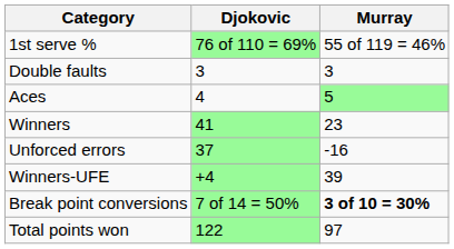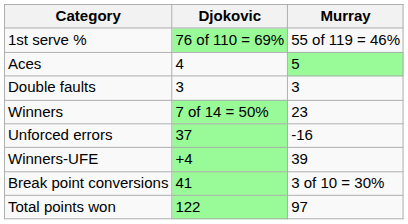 <table class="wikitable">
 <tr>
 <th>Category</th>
 <th>Djokovic</th>
 <th>Murray</th>
 </tr>
 <tr>
 <td>1st serve %</td>
 <td bgcolor=98FB98>76 of 110 = 69%</td>
 <td>55 of 119 = 46%</td>
 </tr>
 <tr>
+<td>Aces</td>
+<td>4</td>
+<td bgcolor=98FB98>5</td>
+</tr>
+<tr>
 <td>Double faults</td>
 <td>3</td>
 <td>3</td>
 </tr>
 <tr>
-<td>Aces</td>
-<td>4</td>
-<td bgcolor=98FB98>5</td>
-</tr>
-<tr>
 <td>Winners</td>
-<td bgcolor=98FB98>41</td>
+<td bgcolor=98FB98>7 of 14 = 50%</td>
 <td>23</td>
 </tr>
 <tr>
 <td>Unforced errors</td>
 <td bgcolor=98FB98>37</td>
 <td>-16</td>
 </tr>
 <tr>
 <td>Winners-UFE</td>
 <td bgcolor=98FB98>+4</td>
 <td>39</td>
 </tr>
 <tr>
 <td>Break point conversions</td>
-<td bgcolor=98FB98>7 of 14 = 50%</td>
-<td><strong>3 of 10 = 30%</strong></td>
+<td bgcolor=98FB98>41</td>
+<td>3 of 10 = 30%</td>
 </tr>
 <tr>
 <td>Total points won</td>
 <td bgcolor=98FB98>122</td>
 <td>97</td>
 </tr>
 </table>
